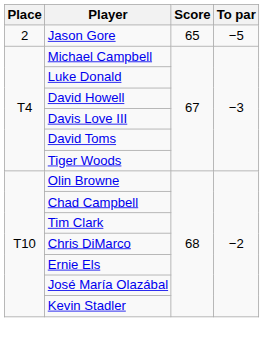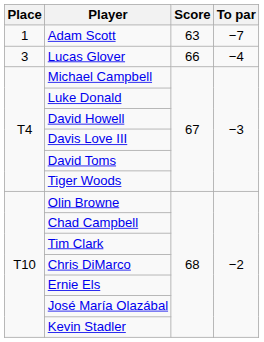 <table class="wikitable">
 <tr>
 <th>Place</th>
 <th>Player</th>
 <th>Score</th>
 <th>To par</th>
 </tr>
 <tr>
-<td align=center>2</td>
-<td> <a href='#'>Jason Gore</a></td>
-<td align=center>65</td>
-<td align=center>−5</td>
+<td align=center>1</td>
+<td> <a href='#'>Adam Scott</a></td>
+<td align=center>63</td>
+<td align=center>−7</td>
+</tr>
+<tr>
+<td align=center>3</td>
+<td> <a href='#'>Lucas Glover</a></td>
+<td align=center>66</td>
+<td align=center>−4</td>
 </tr>
 <tr>
 <td rowspan="6" align=center>T4</td>
 <td> <a href='#'>Michael Campbell</a></td>
 <td rowspan="6" align=center>67</td>
 <td rowspan="6" align=center>−3</td>
 </tr>
 <tr>
 <td> <a href='#'>Luke Donald</a></td>
 </tr>
 <tr>
 <td> <a href='#'>David Howell</a></td>
 </tr>
 <tr>
 <td> <a href='#'>Davis Love III</a></td>
 </tr>
 <tr>
 <td> <a href='#'>David Toms</a></td>
 </tr>
 <tr>
 <td> <a href='#'>Tiger Woods</a></td>
 </tr>
 <tr>
 <td rowspan="7" align=center>T10</td>
 <td> <a href='#'>Olin Browne</a></td>
 <td rowspan="7" align=center>68</td>
 <td rowspan="7" align=center>−2</td>
 </tr>
 <tr>
 <td> <a href='#'>Chad Campbell</a></td>
 </tr>
 <tr>
 <td> <a href='#'>Tim Clark</a></td>
 </tr>
 <tr>
 <td> <a href='#'>Chris DiMarco</a></td>
 </tr>
 <tr>
 <td> <a href='#'>Ernie Els</a></td>
 </tr>
 <tr>
 <td> <a href='#'>José María Olazábal</a></td>
 </tr>
 <tr>
 <td> <a href='#'>Kevin Stadler</a></td>
 </tr>
 </table>
